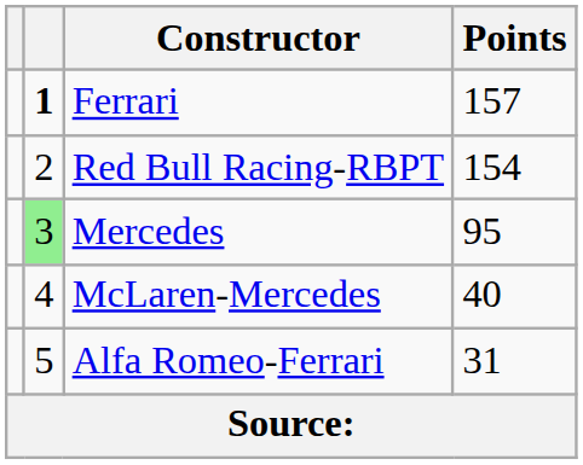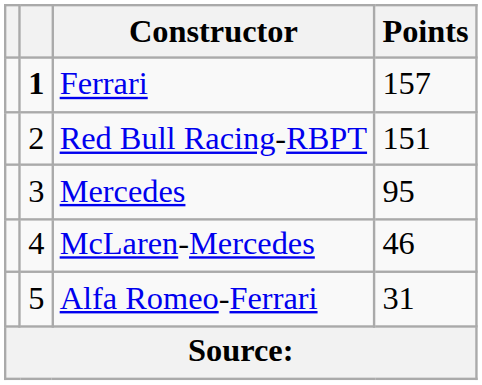 <table class="wikitable" style="font-size: 85%;">
 <tr>
 <th scope="col"></th>
 <th scope="col"></th>
 <th scope="col">Constructor</th>
 <th scope="col">Points</th>
 </tr>
 <tr>
 <td align="left"></td>
 <td align="center"><strong>1</strong></td>
 <td> <a href='#'>Ferrari</a></td>
 <td align="left">157</td>
 </tr>
 <tr>
 <td align="left"></td>
 <td align="center">2</td>
 <td> <a href='#'>Red Bull Racing</a>-<a href='#'>RBPT</a></td>
-<td align="left">154</td>
+<td align="left">151</td>
 </tr>
 <tr>
 <td align="left"></td>
-<td align="center" style="background: lightgreen;">3</td>
+<td align="center">3</td>
 <td> <a href='#'>Mercedes</a></td>
 <td align="left">95</td>
 </tr>
 <tr>
 <td align="left"></td>
 <td align="center">4</td>
 <td> <a href='#'>McLaren</a>-<a href='#'>Mercedes</a></td>
-<td align="left">40</td>
+<td align="left">46</td>
 </tr>
 <tr>
 <td align="left"></td>
 <td align="center">5</td>
 <td> <a href='#'>Alfa Romeo</a>-<a href='#'>Ferrari</a></td>
 <td align="left">31</td>
 </tr>
 <tr>
 <th colspan=4>Source:</th>
 </tr>
 </table>
